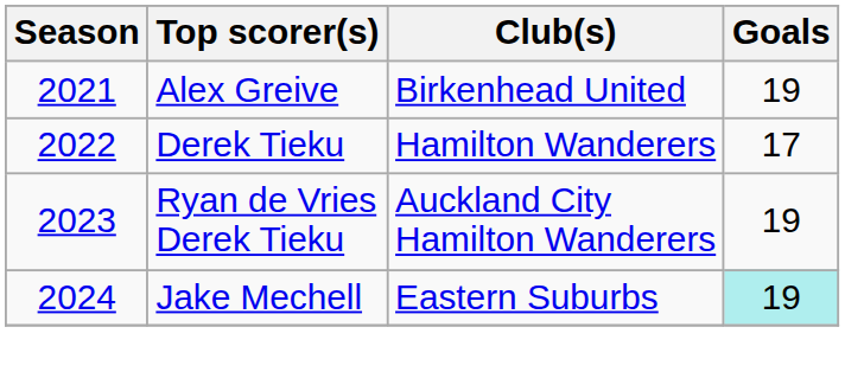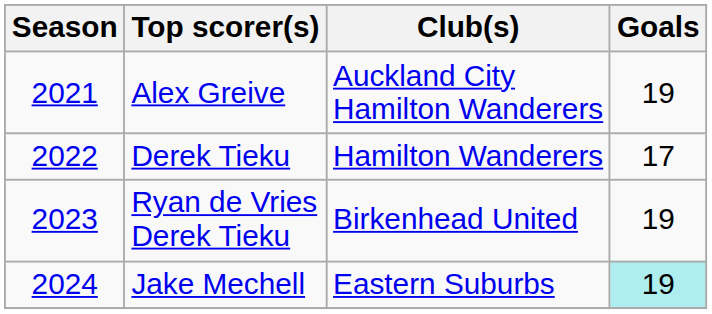 <table class="wikitable" style="text-align:center;">
 <tr>
 <th>Season</th>
 <th>Top scorer(s)</th>
 <th>Club(s)</th>
 <th>Goals</th>
 </tr>
 <tr>
 <td><a href='#'>2021</a></td>
 <td style="text-align:left;"> <a href='#'>Alex Greive</a></td>
-<td style="text-align:left;"><a href='#'>Birkenhead United</a></td>
+<td style="text-align:left;"><a href='#'>Auckland City</a><br><a href='#'>Hamilton Wanderers</a></td>
 <td>19</td>
 </tr>
 <tr>
 <td><a href='#'>2022</a></td>
 <td style="text-align:left;"> <a href='#'>Derek Tieku</a></td>
 <td style="text-align:left;"><a href='#'>Hamilton Wanderers</a></td>
 <td>17</td>
 </tr>
 <tr>
 <td><a href='#'>2023</a></td>
 <td style="text-align:left;"> <a href='#'>Ryan de Vries</a><br> <a href='#'>Derek Tieku</a></td>
-<td style="text-align:left;"><a href='#'>Auckland City</a><br><a href='#'>Hamilton Wanderers</a></td>
+<td style="text-align:left;"><a href='#'>Birkenhead United</a></td>
 <td>19</td>
 </tr>
 <tr>
 <td><a href='#'>2024</a></td>
 <td style="text-align:left;"> <a href='#'>Jake Mechell</a></td>
 <td style="text-align:left;"><a href='#'>Eastern Suburbs</a></td>
 <td style="background: paleturquoise;">19</td>
 </tr>
 <tr>
 </tr>
 </table>
